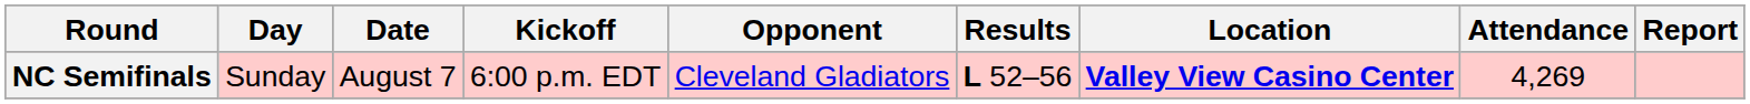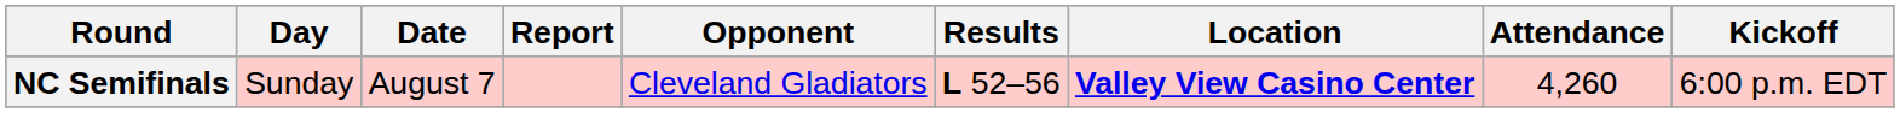 <table class="wikitable" style="font-size: 95%;">
 <tr>
 <th>Round</th>
 <th>Day</th>
 <th>Date</th>
-<th>Kickoff</th>
+<th>Report</th>
 <th>Opponent</th>
 <th>Results</th>
 <th>Location</th>
 <th>Attendance</th>
-<th>Report</th>
+<th>Kickoff</th>
 </tr>
 <tr style= background:#ffcccc>
 <th align="center">NC Semifinals</th>
 <td align="center">Sunday</td>
 <td align="center">August 7</td>
-<td align="center">6:00 p.m. EDT</td>
+<td align="center"></td>
 <td align="center"><a href='#'>Cleveland Gladiators</a></td>
 <td align="center"><strong>L</strong> 52–56</td>
 <td align="center"><strong><a href='#'>Valley View Casino Center</a></strong></td>
-<td align="center">4,269</td>
-<td align="center"></td>
+<td align="center">4,260</td>
+<td align="center">6:00 p.m. EDT</td>
 </tr>
 </table>
